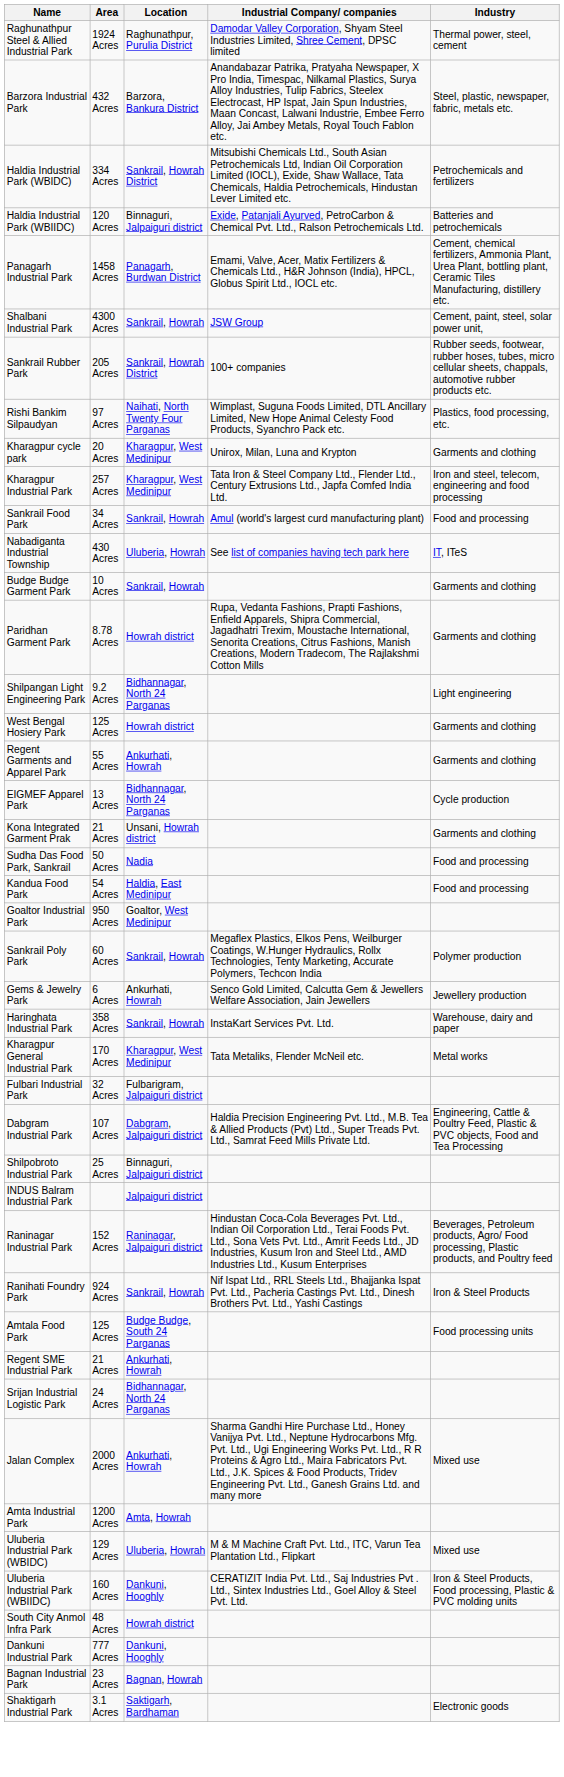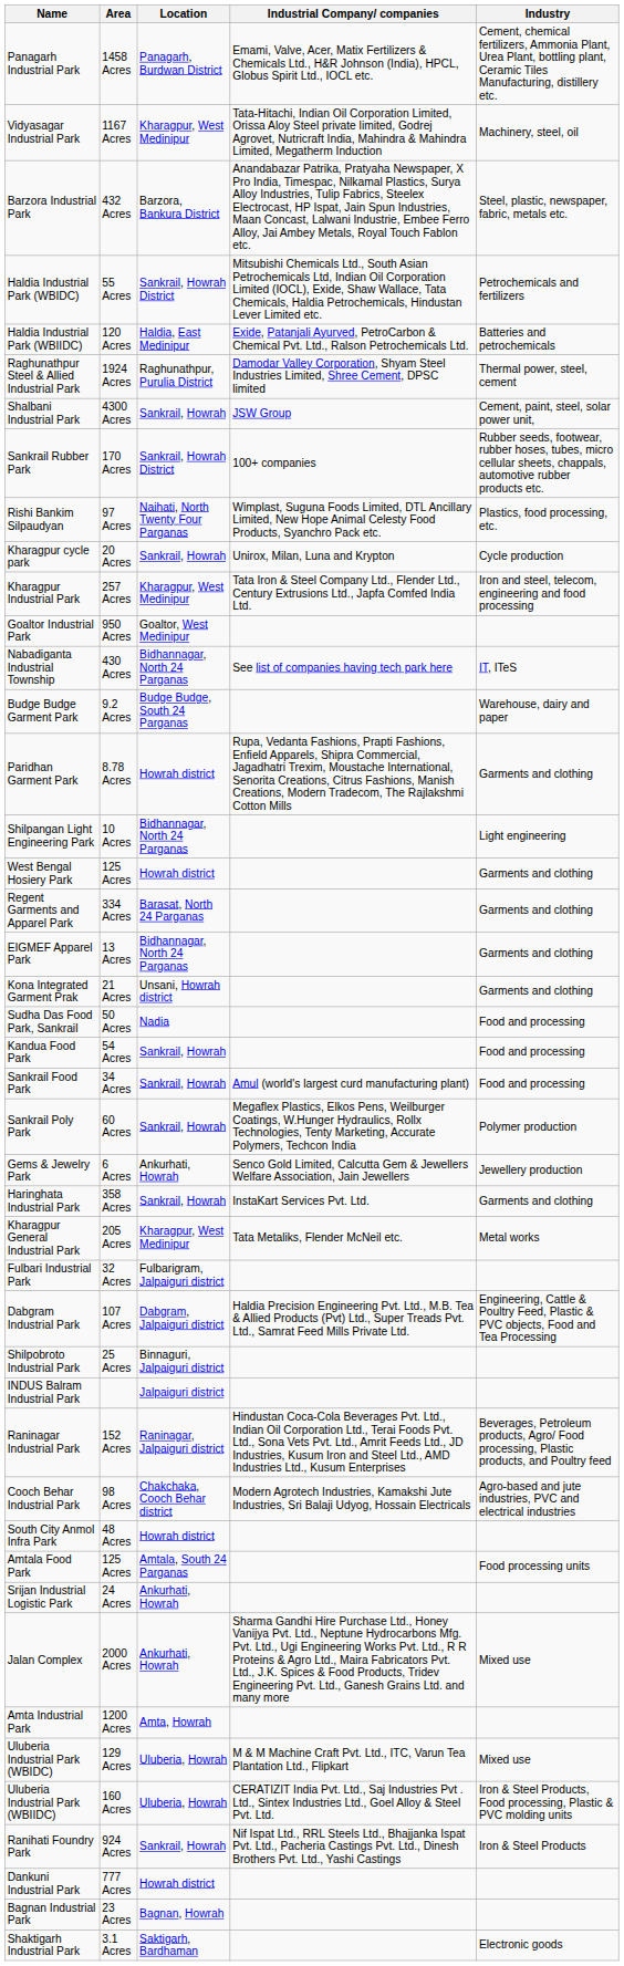 <table class="wikitable sortable">
 <tr>
 <th>Name</th>
 <th>Area</th>
 <th>Location</th>
 <th>Industrial Company/ companies</th>
 <th>Industry</th>
 </tr>
 <tr>
-<td>Raghunathpur Steel & Allied Industrial Park</td>
-<td>1924 Acres</td>
-<td>Raghunathpur, <a href='#'>Purulia District</a></td>
-<td><a href='#'>Damodar Valley Corporation</a>, Shyam Steel Industries Limited, <a href='#'>Shree Cement</a>, DPSC limited</td>
-<td>Thermal power, steel, cement</td>
+<td>Panagarh Industrial Park</td>
+<td>1458 Acres</td>
+<td><a href='#'>Panagarh</a>, <a href='#'>Burdwan District</a></td>
+<td>Emami, Valve, Acer, Matix Fertilizers & Chemicals Ltd., H&R Johnson (India), HPCL, Globus Spirit Ltd., IOCL etc.</td>
+<td>Cement, chemical fertilizers, Ammonia Plant, Urea Plant, bottling plant, Ceramic Tiles Manufacturing, distillery etc.</td>
+</tr>
+<tr>
+<td>Vidyasagar Industrial Park</td>
+<td>1167 Acres</td>
+<td><a href='#'>Kharagpur</a>, <a href='#'>West Medinipur</a></td>
+<td>Tata-Hitachi, Indian Oil Corporation Limited, Orissa Aloy Steel private limited, Godrej Agrovet, Nutricraft India, Mahindra & Mahindra Limited, Megatherm Induction</td>
+<td>Machinery, steel, oil</td>
 </tr>
 <tr>
 <td>Barzora Industrial Park</td>
 <td>432 Acres</td>
 <td>Barzora, <a href='#'>Bankura District</a></td>
 <td>Anandabazar Patrika, Pratyaha Newspaper, X Pro India, Timespac, Nilkamal Plastics, Surya Alloy Industries, Tulip Fabrics, Steelex Electrocast, HP Ispat, Jain Spun Industries, Maan Concast, Lalwani Industrie, Embee Ferro Alloy, Jai Ambey Metals, Royal Touch Fablon etc.</td>
 <td>Steel, plastic, newspaper, fabric, metals etc.</td>
 </tr>
 <tr>
 <td>Haldia Industrial Park (WBIDC)</td>
-<td>334 Acres</td>
+<td>55 Acres</td>
 <td><a href='#'>Sankrail</a>, <a href='#'>Howrah District</a></td>
 <td>Mitsubishi Chemicals Ltd., South Asian Petrochemicals Ltd, Indian Oil Corporation Limited (IOCL), Exide, Shaw Wallace, Tata Chemicals, Haldia Petrochemicals, Hindustan Lever Limited etc.</td>
 <td>Petrochemicals and fertilizers</td>
 </tr>
 <tr>
 <td>Haldia Industrial Park (WBIIDC)</td>
 <td>120 Acres</td>
-<td>Binnaguri, <a href='#'>Jalpaiguri district</a></td>
+<td><a href='#'>Haldia</a>, <a href='#'>East Medinipur</a></td>
 <td><a href='#'>Exide</a>, <a href='#'>Patanjali Ayurved</a>, PetroCarbon & Chemical Pvt. Ltd., Ralson Petrochemicals Ltd.</td>
 <td>Batteries and petrochemicals</td>
 </tr>
 <tr>
-<td>Panagarh Industrial Park</td>
-<td>1458 Acres</td>
-<td><a href='#'>Panagarh</a>, <a href='#'>Burdwan District</a></td>
-<td>Emami, Valve, Acer, Matix Fertilizers & Chemicals Ltd., H&R Johnson (India), HPCL, Globus Spirit Ltd., IOCL etc.</td>
-<td>Cement, chemical fertilizers, Ammonia Plant, Urea Plant, bottling plant, Ceramic Tiles Manufacturing, distillery etc.</td>
+<td>Raghunathpur Steel & Allied Industrial Park</td>
+<td>1924 Acres</td>
+<td>Raghunathpur, <a href='#'>Purulia District</a></td>
+<td><a href='#'>Damodar Valley Corporation</a>, Shyam Steel Industries Limited, <a href='#'>Shree Cement</a>, DPSC limited</td>
+<td>Thermal power, steel, cement</td>
 </tr>
 <tr>
 <td>Shalbani Industrial Park</td>
 <td>4300 Acres</td>
 <td><a href='#'>Sankrail</a>, <a href='#'>Howrah</a></td>
 <td><a href='#'>JSW Group</a></td>
 <td>Cement, paint, steel, solar power unit,</td>
 </tr>
 <tr>
 <td>Sankrail Rubber Park</td>
-<td>205 Acres</td>
+<td>170 Acres</td>
 <td><a href='#'>Sankrail</a>, <a href='#'>Howrah District</a></td>
 <td>100+ companies </td>
 <td>Rubber seeds, footwear, rubber hoses, tubes, micro cellular sheets, chappals, automotive rubber products etc.</td>
 </tr>
 <tr>
 <td>Rishi Bankim Silpaudyan</td>
 <td>97 Acres</td>
 <td><a href='#'>Naihati</a>, <a href='#'>North Twenty Four Parganas</a></td>
 <td>Wimplast, Suguna Foods Limited, DTL Ancillary Limited, New Hope Animal Celesty Food Products, Syanchro Pack etc.</td>
 <td>Plastics, food processing, etc.</td>
 </tr>
 <tr>
 <td>Kharagpur cycle park</td>
 <td>20 Acres</td>
-<td><a href='#'>Kharagpur</a>, <a href='#'>West Medinipur</a></td>
+<td><a href='#'>Sankrail</a>, <a href='#'>Howrah</a></td>
 <td>Unirox, Milan, Luna and Krypton</td>
-<td>Garments and clothing</td>
+<td>Cycle production</td>
 </tr>
 <tr>
 <td>Kharagpur Industrial Park</td>
 <td>257 Acres</td>
 <td><a href='#'>Kharagpur</a>, <a href='#'>West Medinipur</a></td>
 <td>Tata Iron & Steel Company Ltd., Flender Ltd., Century Extrusions Ltd., Japfa Comfed India Ltd.</td>
 <td>Iron and steel, telecom, engineering and food processing</td>
 </tr>
 <tr>
-<td>Sankrail Food Park</td>
-<td>34 Acres</td>
-<td><a href='#'>Sankrail</a>, <a href='#'>Howrah</a></td>
-<td><a href='#'>Amul</a> (world's largest curd manufacturing plant)</td>
-<td>Food and processing</td>
+<td>Goaltor Industrial Park</td>
+<td>950 Acres</td>
+<td>Goaltor, <a href='#'>West Medinipur</a></td>
+<td></td>
+<td></td>
 </tr>
 <tr>
 <td>Nabadiganta Industrial Township</td>
 <td>430 Acres</td>
-<td><a href='#'>Uluberia</a>, <a href='#'>Howrah</a></td>
+<td><a href='#'>Bidhannagar</a>, <a href='#'>North 24 Parganas</a></td>
 <td>See <a href='#'>list of companies having tech park here</a></td>
 <td><a href='#'>IT</a>, ITeS</td>
 </tr>
 <tr>
 <td>Budge Budge Garment Park</td>
-<td>10 Acres</td>
-<td><a href='#'>Sankrail</a>, <a href='#'>Howrah</a></td>
+<td>9.2 Acres</td>
+<td><a href='#'>Budge Budge</a>, <a href='#'>South 24 Parganas</a></td>
 <td></td>
-<td>Garments and clothing</td>
+<td>Warehouse, dairy and paper</td>
 </tr>
 <tr>
 <td>Paridhan Garment Park</td>
 <td>8.78 Acres</td>
 <td><a href='#'>Howrah district</a></td>
 <td>Rupa, Vedanta Fashions, Prapti Fashions, Enfield Apparels, Shipra Commercial, Jagadhatri Trexim, Moustache International, Senorita Creations, Citrus Fashions, Manish Creations, Modern Tradecom, The Rajlakshmi Cotton Mills</td>
 <td>Garments and clothing</td>
 </tr>
 <tr>
 <td>Shilpangan Light Engineering Park</td>
-<td>9.2 Acres</td>
+<td>10 Acres</td>
 <td><a href='#'>Bidhannagar</a>, <a href='#'>North 24 Parganas</a></td>
 <td></td>
 <td>Light engineering</td>
 </tr>
 <tr>
 <td>West Bengal Hosiery Park</td>
 <td>125 Acres</td>
 <td><a href='#'>Howrah district</a></td>
 <td></td>
 <td>Garments and clothing</td>
 </tr>
 <tr>
 <td>Regent Garments and Apparel Park</td>
-<td>55 Acres</td>
-<td><a href='#'>Ankurhati</a>, <a href='#'>Howrah</a></td>
+<td>334 Acres</td>
+<td><a href='#'>Barasat</a>, <a href='#'>North 24 Parganas</a></td>
 <td></td>
 <td>Garments and clothing</td>
 </tr>
 <tr>
 <td>EIGMEF Apparel Park</td>
 <td>13 Acres</td>
 <td><a href='#'>Bidhannagar</a>, <a href='#'>North 24 Parganas</a></td>
 <td></td>
-<td>Cycle production</td>
+<td>Garments and clothing</td>
 </tr>
 <tr>
 <td>Kona Integrated Garment Prak</td>
 <td>21 Acres</td>
 <td>Unsani, <a href='#'>Howrah district</a></td>
 <td></td>
 <td>Garments and clothing</td>
 </tr>
 <tr>
 <td>Sudha Das Food Park, Sankrail</td>
 <td>50 Acres</td>
 <td><a href='#'>Nadia</a></td>
 <td></td>
 <td>Food and processing</td>
 </tr>
 <tr>
 <td>Kandua Food Park</td>
 <td>54 Acres</td>
-<td><a href='#'>Haldia</a>, <a href='#'>East Medinipur</a></td>
+<td><a href='#'>Sankrail</a>, <a href='#'>Howrah</a></td>
 <td></td>
 <td>Food and processing</td>
 </tr>
 <tr>
-<td>Goaltor Industrial Park</td>
-<td>950 Acres</td>
-<td>Goaltor, <a href='#'>West Medinipur</a></td>
-<td></td>
-<td></td>
+<td>Sankrail Food Park</td>
+<td>34 Acres</td>
+<td><a href='#'>Sankrail</a>, <a href='#'>Howrah</a></td>
+<td><a href='#'>Amul</a> (world's largest curd manufacturing plant)</td>
+<td>Food and processing</td>
 </tr>
 <tr>
 <td>Sankrail Poly Park</td>
 <td>60 Acres</td>
 <td><a href='#'>Sankrail</a>, <a href='#'>Howrah</a></td>
 <td>Megaflex Plastics, Elkos Pens, Weilburger Coatings, W.Hunger Hydraulics, Rollx Technologies, Tenty Marketing, Accurate Polymers, Techcon India</td>
 <td>Polymer production</td>
 </tr>
 <tr>
 <td>Gems & Jewelry Park</td>
 <td>6 Acres</td>
 <td>Ankurhati, <a href='#'>Howrah</a></td>
 <td>Senco Gold Limited, Calcutta Gem & Jewellers Welfare Association, Jain Jewellers</td>
 <td>Jewellery production</td>
 </tr>
 <tr>
 <td>Haringhata Industrial Park</td>
 <td>358 Acres</td>
 <td><a href='#'>Sankrail</a>, <a href='#'>Howrah</a></td>
 <td>InstaKart Services Pvt. Ltd.</td>
-<td>Warehouse, dairy and paper</td>
+<td>Garments and clothing</td>
 </tr>
 <tr>
 <td>Kharagpur General Industrial Park</td>
-<td>170 Acres</td>
+<td>205 Acres</td>
 <td><a href='#'>Kharagpur</a>, <a href='#'>West Medinipur</a></td>
 <td>Tata Metaliks, Flender McNeil etc.</td>
 <td>Metal works</td>
 </tr>
 <tr>
 <td>Fulbari Industrial Park</td>
 <td>32 Acres</td>
 <td>Fulbarigram, <a href='#'>Jalpaiguri district</a></td>
 <td></td>
 <td></td>
 </tr>
 <tr>
 <td>Dabgram Industrial Park</td>
 <td>107 Acres</td>
 <td><a href='#'>Dabgram</a>, <a href='#'>Jalpaiguri district</a></td>
 <td>Haldia Precision Engineering Pvt. Ltd., M.B. Tea & Allied Products (Pvt) Ltd., Super Treads Pvt. Ltd., Samrat Feed Mills Private Ltd.</td>
 <td>Engineering, Cattle & Poultry Feed, Plastic & PVC objects, Food and Tea Processing</td>
 </tr>
 <tr>
 <td>Shilpobroto Industrial Park</td>
 <td>25 Acres</td>
 <td>Binnaguri, <a href='#'>Jalpaiguri district</a></td>
 <td></td>
 <td></td>
 </tr>
 <tr>
 <td>INDUS Balram Industrial Park</td>
 <td></td>
 <td><a href='#'>Jalpaiguri district</a></td>
 <td></td>
 <td></td>
 </tr>
 <tr>
 <td>Raninagar Industrial Park</td>
 <td>152 Acres</td>
 <td><a href='#'>Raninagar</a>, <a href='#'>Jalpaiguri district</a></td>
 <td>Hindustan Coca-Cola Beverages Pvt. Ltd., Indian Oil Corporation Ltd., Terai Foods Pvt. Ltd., Sona Vets Pvt. Ltd., Amrit Feeds Ltd., JD Industries, Kusum Iron and Steel Ltd., AMD Industries Ltd., Kusum Enterprises</td>
 <td>Beverages, Petroleum products, Agro/ Food processing, Plastic products, and Poultry feed</td>
 </tr>
 <tr>
-<td>Ranihati Foundry Park</td>
-<td>924 Acres</td>
-<td><a href='#'>Sankrail</a>, <a href='#'>Howrah</a></td>
-<td>Nif Ispat Ltd., RRL Steels Ltd., Bhajjanka Ispat Pvt. Ltd., Pacheria Castings Pvt. Ltd., Dinesh Brothers Pvt. Ltd., Yashi Castings</td>
-<td>Iron & Steel Products</td>
+<td>Cooch Behar Industrial Park</td>
+<td>98 Acres</td>
+<td><a href='#'>Chakchaka</a>, <a href='#'>Cooch Behar district</a></td>
+<td>Modern Agrotech Industries, Kamakshi Jute Industries, Sri Balaji Udyog, Hossain Electricals</td>
+<td>Agro-based and jute industries, PVC and electrical industries</td>
+</tr>
+<tr>
+<td>South City Anmol Infra Park</td>
+<td>48 Acres</td>
+<td><a href='#'>Howrah district</a></td>
+<td></td>
+<td></td>
 </tr>
 <tr>
 <td>Amtala Food Park</td>
 <td>125 Acres</td>
-<td><a href='#'>Budge Budge</a>, <a href='#'>South 24 Parganas</a></td>
+<td><a href='#'>Amtala</a>, <a href='#'>South 24 Parganas</a></td>
 <td></td>
 <td>Food processing units</td>
 </tr>
 <tr>
-<td>Regent SME Industrial Park</td>
-<td>21 Acres</td>
-<td><a href='#'>Ankurhati</a>, <a href='#'>Howrah</a></td>
-<td></td>
-<td></td>
-</tr>
-<tr>
 <td>Srijan Industrial Logistic Park</td>
 <td>24 Acres</td>
-<td><a href='#'>Bidhannagar</a>, <a href='#'>North 24 Parganas</a></td>
+<td><a href='#'>Ankurhati</a>, <a href='#'>Howrah</a></td>
 <td></td>
 <td></td>
 </tr>
 <tr>
 <td>Jalan Complex</td>
 <td>2000 Acres</td>
 <td><a href='#'>Ankurhati</a>, <a href='#'>Howrah</a></td>
 <td>Sharma Gandhi Hire Purchase Ltd., Honey Vanijya Pvt. Ltd., Neptune Hydrocarbons Mfg. Pvt. Ltd., Ugi Engineering Works Pvt. Ltd., R R Proteins & Agro Ltd., Maira Fabricators Pvt. Ltd., J.K. Spices & Food Products, Tridev Engineering Pvt. Ltd., Ganesh Grains Ltd. and many more</td>
 <td>Mixed use</td>
 </tr>
 <tr>
 <td>Amta Industrial Park</td>
 <td>1200 Acres</td>
 <td><a href='#'>Amta</a>, <a href='#'>Howrah</a></td>
 <td></td>
 <td></td>
 </tr>
 <tr>
 <td>Uluberia Industrial Park (WBIDC)</td>
 <td>129 Acres</td>
 <td><a href='#'>Uluberia</a>, <a href='#'>Howrah</a></td>
 <td>M & M Machine Craft Pvt. Ltd., ITC, Varun Tea Plantation Ltd., Flipkart</td>
 <td>Mixed use</td>
 </tr>
 <tr>
 <td>Uluberia Industrial Park (WBIIDC)</td>
 <td>160 Acres</td>
-<td><a href='#'>Dankuni</a>, <a href='#'>Hooghly</a></td>
+<td><a href='#'>Uluberia</a>, <a href='#'>Howrah</a></td>
 <td>CERATIZIT India Pvt. Ltd., Saj Industries Pvt . Ltd., Sintex Industries Ltd., Goel Alloy & Steel Pvt. Ltd.</td>
 <td>Iron & Steel Products, Food processing, Plastic & PVC molding units</td>
 </tr>
 <tr>
-<td>South City Anmol Infra Park</td>
-<td>48 Acres</td>
-<td><a href='#'>Howrah district</a></td>
-<td></td>
-<td></td>
+<td>Ranihati Foundry Park</td>
+<td>924 Acres</td>
+<td><a href='#'>Sankrail</a>, <a href='#'>Howrah</a></td>
+<td>Nif Ispat Ltd., RRL Steels Ltd., Bhajjanka Ispat Pvt. Ltd., Pacheria Castings Pvt. Ltd., Dinesh Brothers Pvt. Ltd., Yashi Castings</td>
+<td>Iron & Steel Products</td>
 </tr>
 <tr>
 <td>Dankuni Industrial Park</td>
 <td>777 Acres</td>
-<td><a href='#'>Dankuni</a>, <a href='#'>Hooghly</a></td>
+<td><a href='#'>Howrah district</a></td>
 <td></td>
 <td></td>
 </tr>
 <tr>
 <td>Bagnan Industrial Park</td>
 <td>23 Acres</td>
 <td><a href='#'>Bagnan</a>, <a href='#'>Howrah</a></td>
 <td></td>
 <td></td>
 </tr>
 <tr>
 <td>Shaktigarh Industrial Park</td>
 <td>3.1 Acres</td>
 <td><a href='#'>Saktigarh</a>, <a href='#'>Bardhaman</a></td>
 <td></td>
 <td>Electronic goods</td>
 </tr>
 </table>
